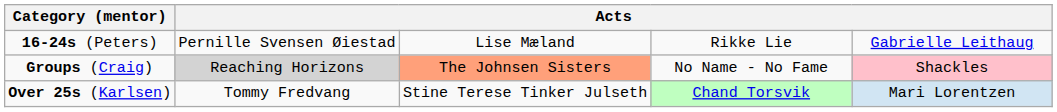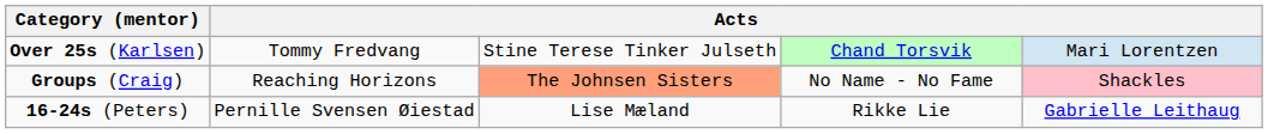 <table class="wikitable" style="font-size:90%; text-align:center">
 <tr>
 <th>Category (mentor)</th>
 <th colspan="4">Acts</th>
+</tr>
+<tr>
+<td><strong>Over 25s</strong> (<a href='#'>Karlsen</a>)</td>
+<td>Tommy Fredvang</td>
+<td>Stine Terese Tinker Julseth</td>
+<td style="width: 150px; background:#BFFFC0"><a href='#'>Chand Torsvik</a></td>
+<td style="width: 150px; background:#D1E5F3;">Mari Lorentzen</td>
+</tr>
+<tr>
+<td><strong>Groups</strong> (<a href='#'>Craig</a>)</td>
+<td>Reaching Horizons</td>
+<td style="background: lightsalmon;">The Johnsen Sisters</td>
+<td>No Name - No Fame</td>
+<td style="width: 150px; background:#FFC0CB">Shackles</td>
 </tr>
 <tr>
 <td><strong>16-24s </strong> (Peters)</td>
 <td>Pernille Svensen Øiestad</td>
 <td>Lise Mæland</td>
 <td>Rikke Lie</td>
 <td><a href='#'>Gabrielle Leithaug</a></td>
 </tr>
-<tr>
-<td><strong>Groups</strong> (<a href='#'>Craig</a>)</td>
-<td style="background: lightgrey;">Reaching Horizons</td>
-<td style="background: lightsalmon;">The Johnsen Sisters</td>
-<td>No Name - No Fame</td>
-<td style="width: 150px; background:#FFC0CB">Shackles</td>
-</tr>
-<tr>
-<td><strong>Over 25s</strong> (<a href='#'>Karlsen</a>)</td>
-<td>Tommy Fredvang</td>
-<td>Stine Terese Tinker Julseth</td>
-<td style="width: 150px; background:#BFFFC0"><a href='#'>Chand Torsvik</a></td>
-<td style="width: 150px; background:#D1E5F3;">Mari Lorentzen</td>
-</tr>
 </table>
